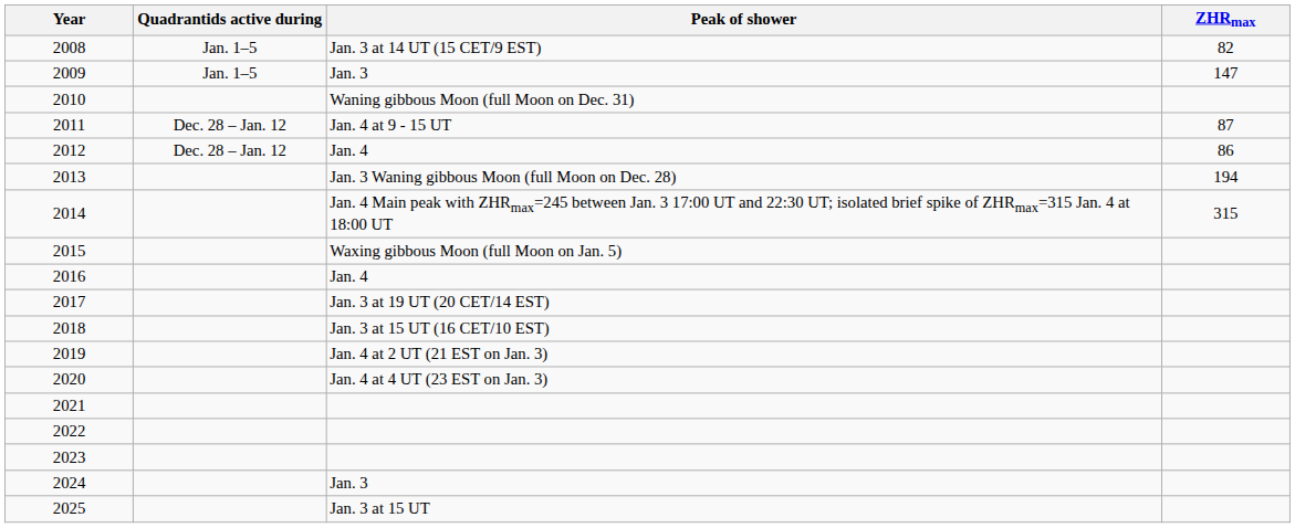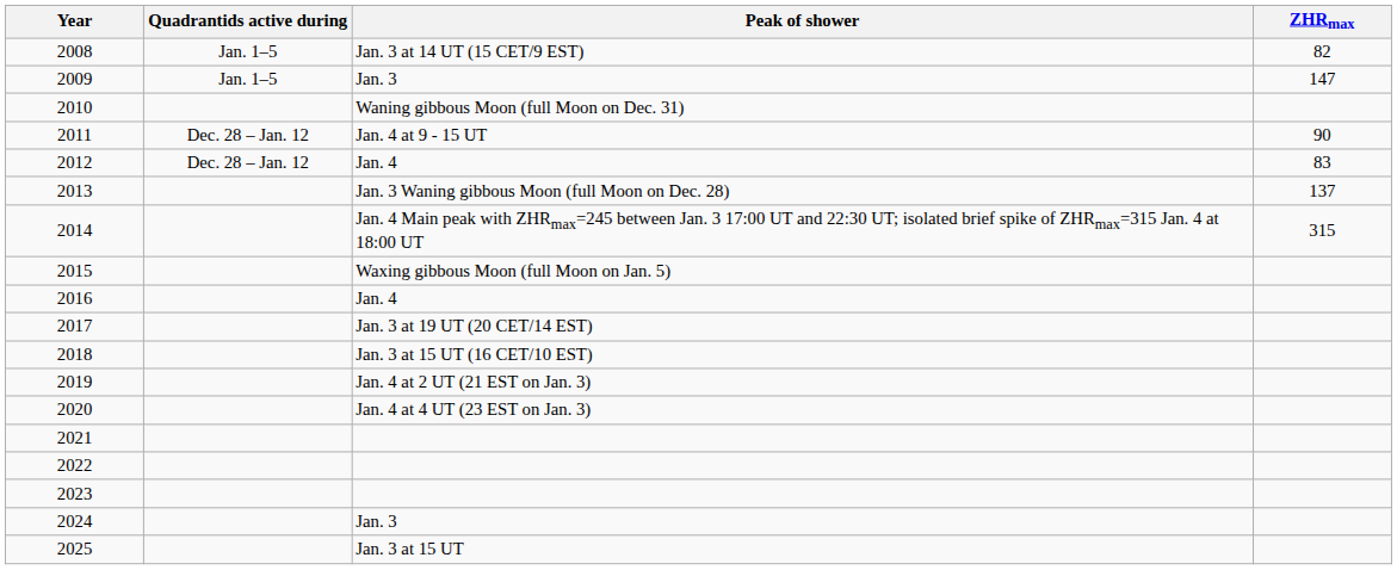 <table style="margin:auto;" | class="wikitable">
 <tr>
 <th width="10%">Year</th>
 <th width="15%">Quadrantids active during</th>
 <th width="65%">Peak of shower</th>
 <th width="10%"><a href='#'>ZHR<sub>max</sub></a></th>
 </tr>
 <tr>
 <td align="center">2008</td>
 <td align="center">Jan. 1–5</td>
 <td>Jan. 3 at 14 UT  (15 CET/9 EST)</td>
 <td align="center">82</td>
 </tr>
 <tr>
 <td align="center">2009</td>
 <td align="center">Jan. 1–5</td>
 <td>Jan. 3</td>
 <td align="center">147</td>
 </tr>
 <tr>
 <td align="center">2010</td>
 <td align="center"></td>
 <td>Waning gibbous Moon (full Moon on Dec. 31)</td>
 <td align="center"></td>
 </tr>
 <tr>
 <td align="center">2011</td>
 <td align="center">Dec. 28 – Jan. 12</td>
 <td>Jan. 4 at 9 - 15 UT </td>
-<td align="center">87</td>
+<td align="center">90</td>
 </tr>
 <tr>
 <td align="center">2012</td>
 <td align="center">Dec. 28 – Jan. 12</td>
 <td>Jan. 4</td>
-<td align="center">86</td>
+<td align="center">83</td>
 </tr>
 <tr>
 <td align="center">2013</td>
 <td align="center"></td>
 <td>Jan. 3 Waning gibbous Moon (full Moon on Dec. 28)</td>
-<td align="center">194</td>
+<td align="center">137</td>
 </tr>
 <tr>
 <td align="center">2014</td>
 <td align="center"></td>
 <td>Jan. 4 Main peak with ZHR<sub>max</sub>=245 between Jan. 3 17:00 UT and 22:30 UT; isolated brief spike of ZHR<sub>max</sub>=315 Jan. 4 at 18:00 UT</td>
 <td align="center">315</td>
 </tr>
 <tr>
 <td align="center">2015</td>
 <td></td>
 <td>Waxing gibbous Moon (full Moon on Jan. 5)</td>
 <td></td>
 </tr>
 <tr>
 <td align="center">2016</td>
 <td></td>
 <td>Jan. 4</td>
 <td></td>
 </tr>
 <tr>
 <td align="center">2017</td>
 <td></td>
 <td>Jan. 3 at 19 UT  (20 CET/14 EST)</td>
 <td></td>
 </tr>
 <tr>
 <td align="center">2018</td>
 <td></td>
 <td>Jan. 3 at 15 UT  (16 CET/10 EST)</td>
 <td></td>
 </tr>
 <tr>
 <td align="center">2019</td>
 <td></td>
 <td>Jan. 4 at 2 UT  (21 EST on Jan. 3)</td>
 <td></td>
 </tr>
 <tr>
 <td align="center">2020</td>
 <td></td>
 <td>Jan. 4 at 4 UT  (23 EST on Jan. 3)</td>
 <td></td>
 </tr>
 <tr>
 <td align="center">2021</td>
 <td></td>
 <td></td>
 <td></td>
 </tr>
 <tr>
 <td align="center">2022</td>
 <td></td>
 <td></td>
 <td></td>
 </tr>
 <tr>
 <td align="center">2023</td>
 <td></td>
 <td></td>
 <td></td>
 </tr>
 <tr>
 <td align="center">2024</td>
 <td></td>
 <td>Jan. 3</td>
 <td></td>
 </tr>
 <tr>
 <td align="center">2025</td>
 <td></td>
 <td>Jan. 3 at 15 UT </td>
 <td></td>
 </tr>
 </table>
